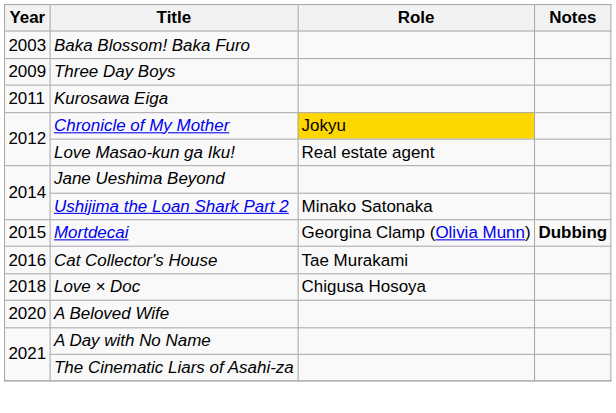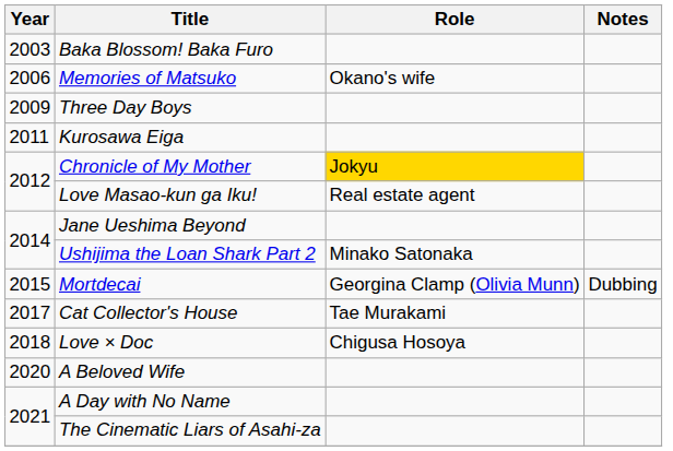 <table class="wikitable">
 <tr>
 <th>Year</th>
 <th>Title</th>
 <th>Role</th>
 <th>Notes</th>
 </tr>
 <tr>
 <td>2003</td>
 <td><em>Baka Blossom! Baka Furo</em></td>
 <td></td>
+<td></td>
+</tr>
+<tr>
+<td>2006</td>
+<td><em><a href='#'>Memories of Matsuko</a></em></td>
+<td>Okano's wife</td>
 <td></td>
 </tr>
 <tr>
 <td>2009</td>
 <td><em>Three Day Boys</em></td>
 <td></td>
 <td></td>
 </tr>
 <tr>
 <td>2011</td>
 <td><em>Kurosawa Eiga</em></td>
 <td></td>
 <td></td>
 </tr>
 <tr>
 <td rowspan="2">2012</td>
 <td><em><a href='#'>Chronicle of My Mother</a></em></td>
 <td style="background: gold;">Jokyu</td>
 <td></td>
 </tr>
 <tr>
 <td><em>Love Masao-kun ga Iku!</em></td>
 <td>Real estate agent</td>
 <td></td>
 </tr>
 <tr>
 <td rowspan="2">2014</td>
 <td><em>Jane Ueshima Beyond</em></td>
 <td></td>
 <td></td>
 </tr>
 <tr>
 <td><em><a href='#'>Ushijima the Loan Shark Part 2</a></em></td>
 <td>Minako Satonaka</td>
 <td></td>
 </tr>
 <tr>
 <td>2015</td>
 <td><em><a href='#'>Mortdecai</a></em></td>
 <td>Georgina Clamp (<a href='#'>Olivia Munn</a>)</td>
-<td><strong>Dubbing</strong></td>
+<td>Dubbing</td>
 </tr>
 <tr>
-<td>2016</td>
+<td>2017</td>
 <td><em>Cat Collector's House</em></td>
 <td>Tae Murakami</td>
 <td></td>
 </tr>
 <tr>
 <td>2018</td>
 <td><em>Love × Doc</em></td>
 <td>Chigusa Hosoya</td>
 <td></td>
 </tr>
 <tr>
 <td>2020</td>
 <td><em>A Beloved Wife</em></td>
 <td></td>
 <td></td>
 </tr>
 <tr>
 <td rowspan="2">2021</td>
 <td><em>A Day with No Name</em></td>
 <td></td>
 <td></td>
 </tr>
 <tr>
 <td><em>The Cinematic Liars of Asahi-za</em></td>
 <td></td>
 <td></td>
 </tr>
 <tr>
 </tr>
 </table>
